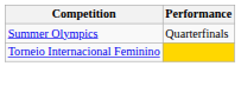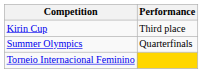 <table class="wikitable">
 <tr>
 <th>Competition</th>
 <th>Performance</th>
+</tr>
+<tr>
+<td><a href='#'>Kirin Cup</a></td>
+<td>Third place</td>
 </tr>
 <tr>
 <td><a href='#'>Summer Olympics</a></td>
 <td>Quarterfinals</td>
 </tr>
 <tr>
 <td><a href='#'>Torneio Internacional Feminino</a></td>
 <td bgcolor = "gold"></td>
 </tr>
 </table>
